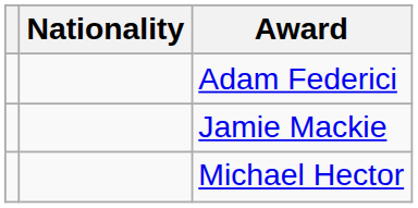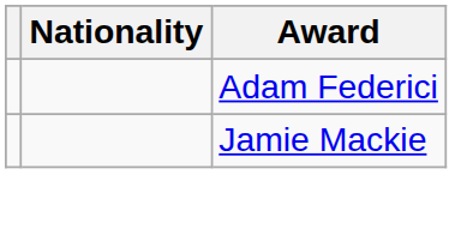 <table class="wikitable"  class= style="text-align:center; border:1px #aaa solid; font-size:95%">
 <tr>
 <th></th>
 <th>Nationality</th>
 <th>Award</th>
 </tr>
 <tr>
 <td></td>
 <td></td>
 <td><a href='#'>Adam Federici</a></td>
 </tr>
 <tr>
 <td></td>
 <td></td>
 <td><a href='#'>Jamie Mackie</a></td>
 </tr>
-<tr>
-<td></td>
-<td></td>
-<td><a href='#'>Michael Hector</a></td>
-</tr>
 </table>
